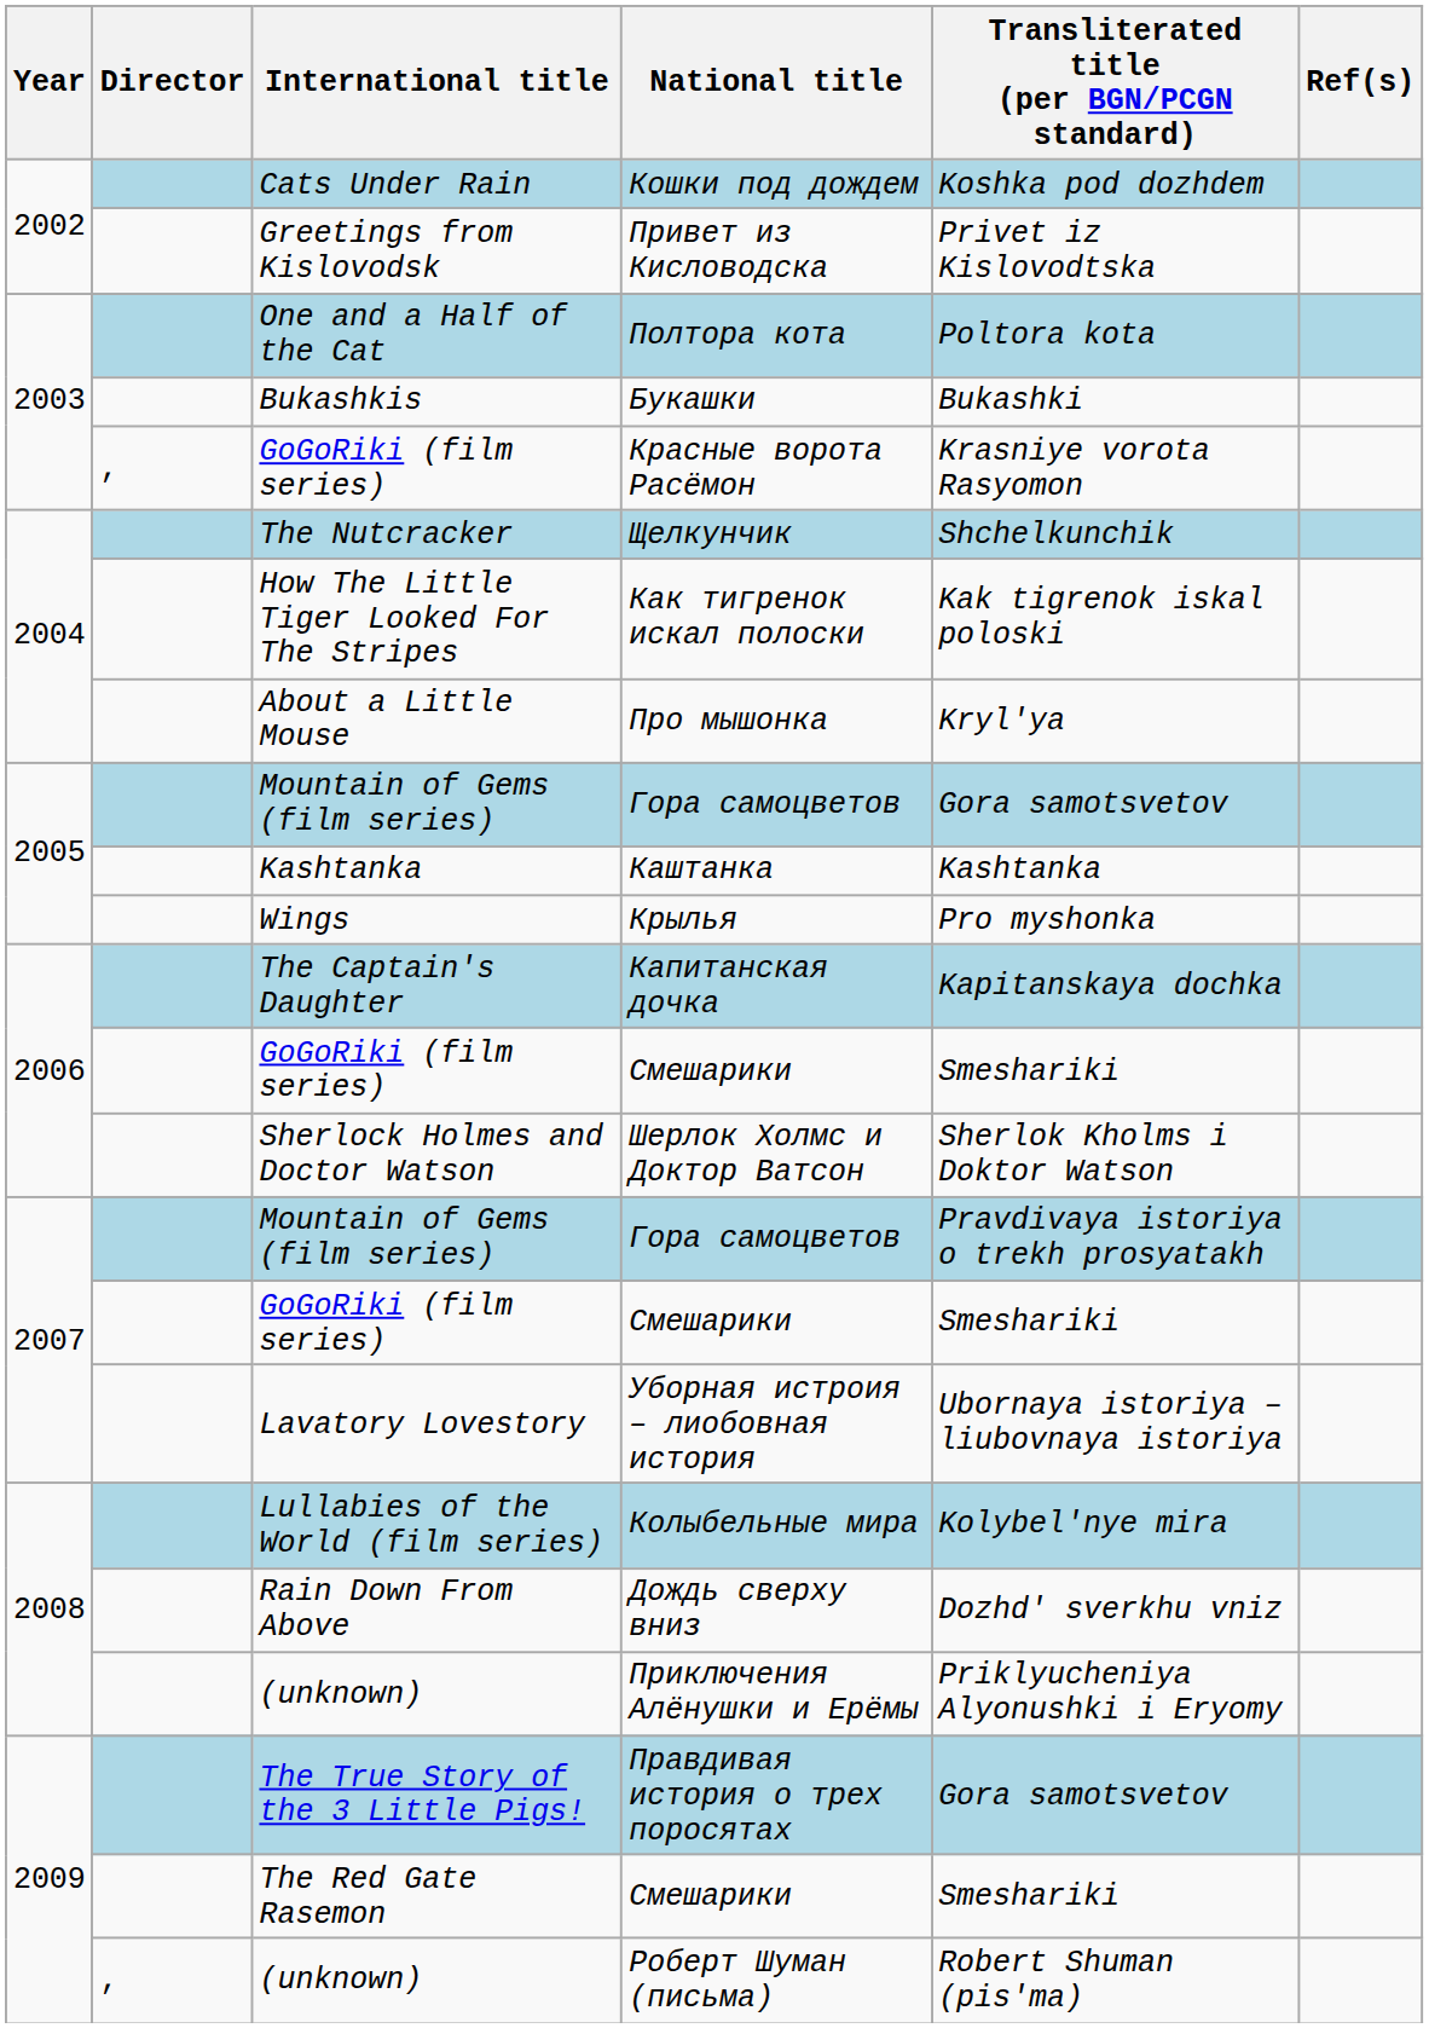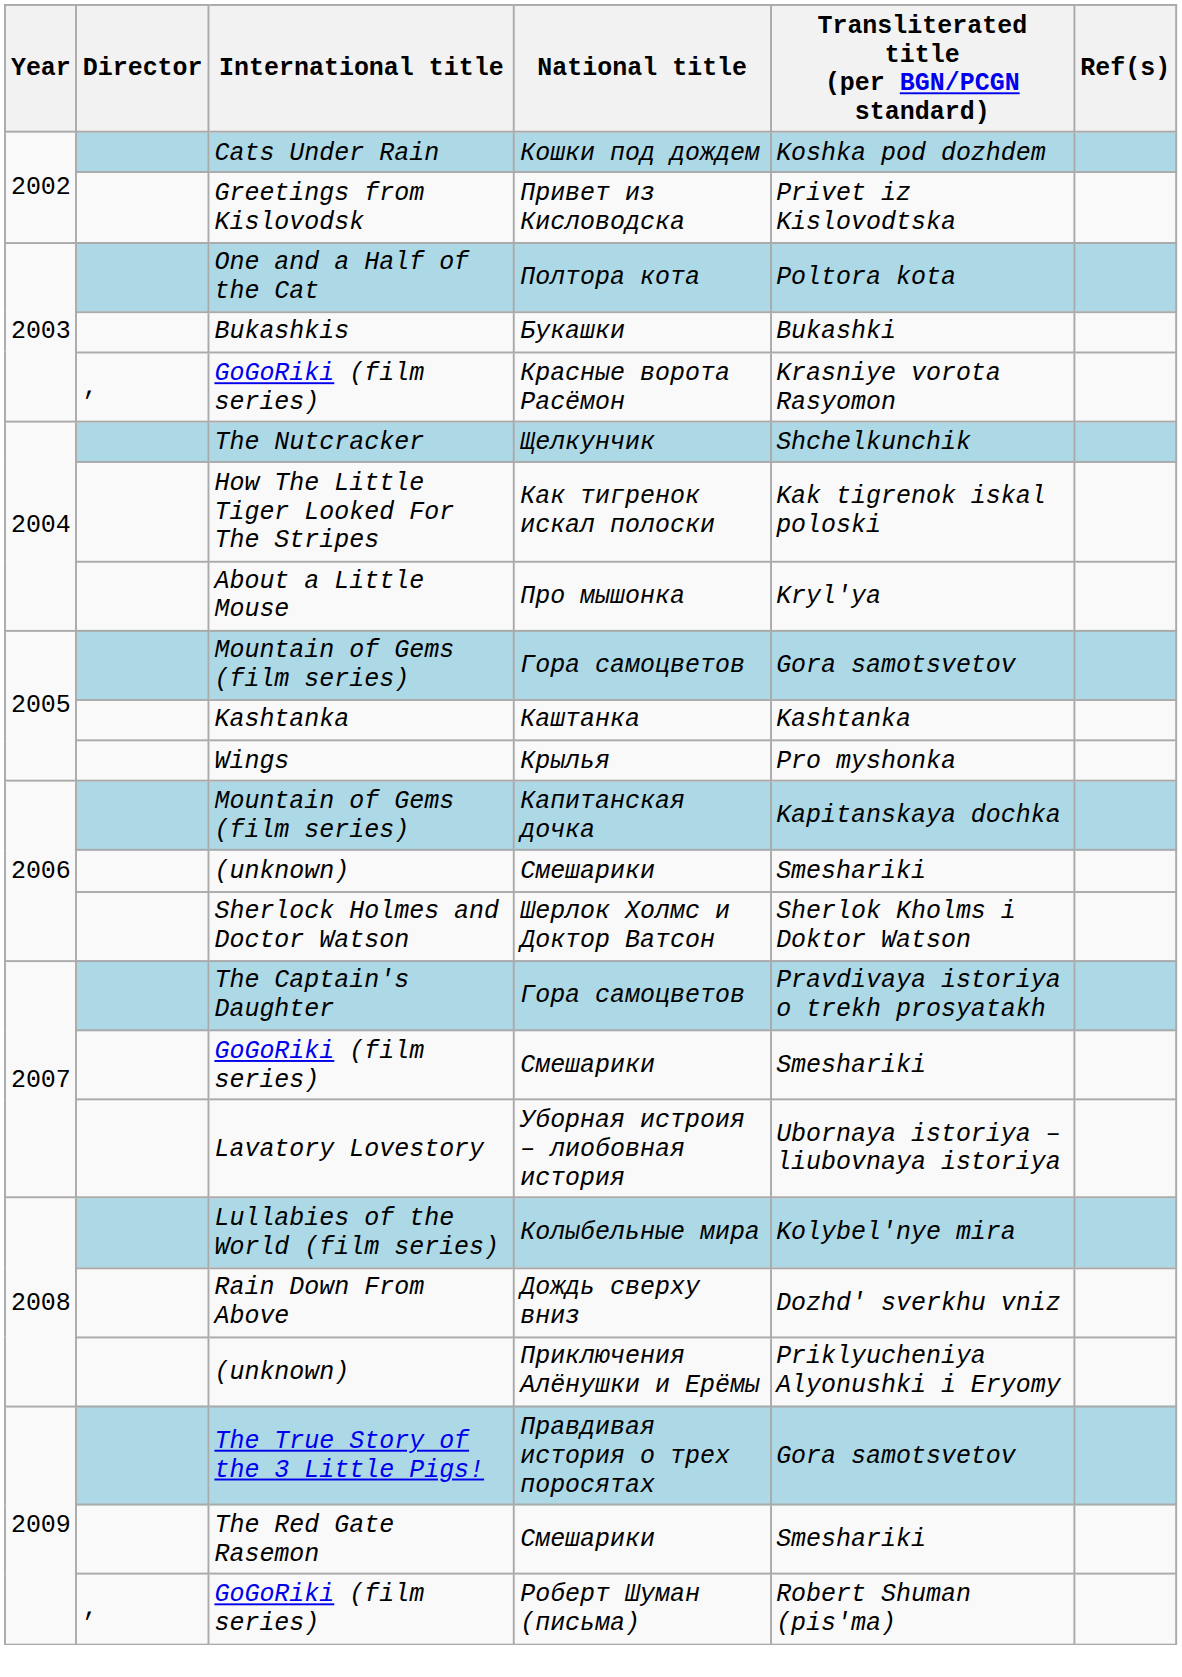 <table class="wikitable sortable">
 <tr>
 <th>Year</th>
 <th>Director</th>
 <th>International title</th>
 <th>National title</th>
 <th>Transliterated title<br>(per <a href='#'>BGN/PCGN</a> standard)</th>
 <th class="unsortable">Ref(s)</th>
 </tr>
 <tr>
 <td rowspan="2">2002</td>
 <td style="background-color:lightblue"><strong></strong></td>
 <td style="background-color:lightblue"><em>Cats Under Rain</em></td>
 <td style="background-color:lightblue"><em>Кошки под дождем</em></td>
 <td style="background-color:lightblue"><em>Koshka pod dozhdem</em></td>
 <td style="background-color:lightblue"></td>
 </tr>
 <tr>
 <td></td>
 <td><em>Greetings from Kislovodsk</em></td>
 <td><em>Привет из Кисловодска</em></td>
 <td><em>Privet iz Kislovodtska</em></td>
 <td></td>
 </tr>
 <tr>
 <td rowspan="3">2003</td>
 <td style="background-color:lightblue"><strong></strong></td>
 <td style="background-color:lightblue"><em>One and a Half of the Cat</em></td>
 <td style="background-color:lightblue"><em>Полтора кота</em></td>
 <td style="background-color:lightblue"><em>Poltora kota</em></td>
 <td style="background-color:lightblue"></td>
 </tr>
 <tr>
 <td></td>
 <td><em>Bukashkis</em></td>
 <td><em>Букашки</em></td>
 <td><em>Bukashki</em></td>
 <td></td>
 </tr>
 <tr>
 <td>, </td>
 <td><em><a href='#'>GoGoRiki</a> (film series)</em></td>
 <td><em>Красные ворота Расёмон</em></td>
 <td><em>Krasniye vorota Rasyomon</em></td>
 <td></td>
 </tr>
 <tr>
 <td rowspan="3">2004</td>
 <td style="background-color:lightblue"><strong></strong></td>
 <td style="background-color:lightblue"><em>The Nutcracker</em></td>
 <td style="background-color:lightblue"><em>Щелкунчик</em></td>
 <td style="background-color:lightblue"><em>Shchelkunchik</em></td>
 <td style="background-color:lightblue"></td>
 </tr>
 <tr>
 <td></td>
 <td><em>How The Little Tiger Looked For The Stripes</em></td>
 <td><em>Как тигренок искал полоски</em></td>
 <td><em>Kak tigrenok iskal poloski</em></td>
 <td></td>
 </tr>
 <tr>
 <td></td>
 <td><em>About a Little Mouse</em></td>
 <td><em>Про мышонка</em></td>
 <td><em>Kryl'ya</em></td>
 <td></td>
 </tr>
 <tr>
 <td rowspan="3">2005</td>
 <td style="background-color:lightblue"><strong></strong></td>
 <td style="background-color:lightblue"><em>Mountain of Gems (film series)</em></td>
 <td style="background-color:lightblue"><em>Гора самоцветов</em></td>
 <td style="background-color:lightblue"><em>Gora samotsvetov</em></td>
 <td style="background-color:lightblue"></td>
 </tr>
 <tr>
 <td></td>
 <td><em>Kashtanka</em></td>
 <td><em>Каштанка</em></td>
 <td><em>Kashtanka</em></td>
 <td></td>
 </tr>
 <tr>
 <td></td>
 <td><em>Wings</em></td>
 <td><em>Крылья</em></td>
 <td><em>Pro myshonka</em></td>
 <td></td>
 </tr>
 <tr>
 <td rowspan="3">2006</td>
 <td style="background-color:lightblue"><strong></strong></td>
-<td style="background-color:lightblue"><em>The Captain's Daughter</em></td>
+<td style="background-color:lightblue"><em>Mountain of Gems (film series)</em></td>
 <td style="background-color:lightblue"><em>Капитанская дочка</em></td>
 <td style="background-color:lightblue"><em>Kapitanskaya dochka</em></td>
 <td style="background-color:lightblue"></td>
 </tr>
 <tr>
 <td></td>
-<td><em><a href='#'>GoGoRiki</a> (film series)</em></td>
+<td><em>(unknown)</em></td>
 <td><em>Смешарики</em></td>
 <td><em>Smeshariki</em></td>
 <td></td>
 </tr>
 <tr>
 <td></td>
 <td><em>Sherlock Holmes and Doctor Watson</em></td>
 <td><em>Шерлок Холмс и Доктор Ватсон</em></td>
 <td><em>Sherlok Kholms i Doktor Watson</em></td>
 <td></td>
 </tr>
 <tr>
 <td rowspan="3">2007</td>
 <td style="background-color:lightblue"><strong></strong></td>
-<td style="background-color:lightblue"><em>Mountain of Gems (film series)</em></td>
+<td style="background-color:lightblue"><em>The Captain's Daughter</em></td>
 <td style="background-color:lightblue"><em>Гора самоцветов</em></td>
 <td style="background-color:lightblue"><em>Pravdivaya istoriya o trekh prosyatakh</em></td>
 <td style="background-color:lightblue"></td>
 </tr>
 <tr>
 <td></td>
 <td><em><a href='#'>GoGoRiki</a> (film series)</em></td>
 <td><em>Смешарики</em></td>
 <td><em>Smeshariki</em></td>
 <td></td>
 </tr>
 <tr>
 <td></td>
 <td><em>Lavatory Lovestory</em></td>
 <td><em>Уборная истроия – лиобовная история</em></td>
 <td><em>Ubornaya istoriya – liubovnaya istoriya</em></td>
 <td></td>
 </tr>
 <tr>
 <td rowspan="3">2008</td>
 <td style="background-color:lightblue"><strong></strong></td>
 <td style="background-color:lightblue"><em>Lullabies of the World (film series)</em></td>
 <td style="background-color:lightblue"><em>Колыбельные мира</em></td>
 <td style="background-color:lightblue"><em>Kolybel'nye mira</em></td>
 <td style="background-color:lightblue"></td>
 </tr>
 <tr>
 <td></td>
 <td><em>Rain Down From Above</em></td>
 <td><em>Дождь сверху вниз</em></td>
 <td><em>Dozhd' sverkhu vniz</em></td>
 <td></td>
 </tr>
 <tr>
 <td></td>
 <td><em>(unknown)</em></td>
 <td><em>Приключения Алёнушки и Ерёмы</em></td>
 <td><em>Priklyucheniya Alyonushki i Eryomy</em></td>
 <td></td>
 </tr>
 <tr>
 <td rowspan="3">2009</td>
 <td style="background-color:lightblue"><strong></strong></td>
 <td style="background-color:lightblue"><em><a href='#'>The True Story of the 3 Little Pigs!</a></em> </td>
 <td style="background-color:lightblue"><em>Правдивая история о трех поросятах</em></td>
 <td style="background-color:lightblue"><em>Gora samotsvetov</em></td>
 <td style="background-color:lightblue"></td>
 </tr>
 <tr>
 <td></td>
 <td><em>The Red Gate Rasemon</em></td>
 <td><em>Смешарики</em></td>
 <td><em>Smeshariki</em></td>
 <td></td>
 </tr>
 <tr>
 <td>, </td>
-<td><em>(unknown)</em></td>
+<td><em><a href='#'>GoGoRiki</a> (film series)</em></td>
 <td><em>Роберт Шуман (письма)</em></td>
 <td><em>Robert Shuman (pis'ma)</em></td>
 <td></td>
 </tr>
 </table>
